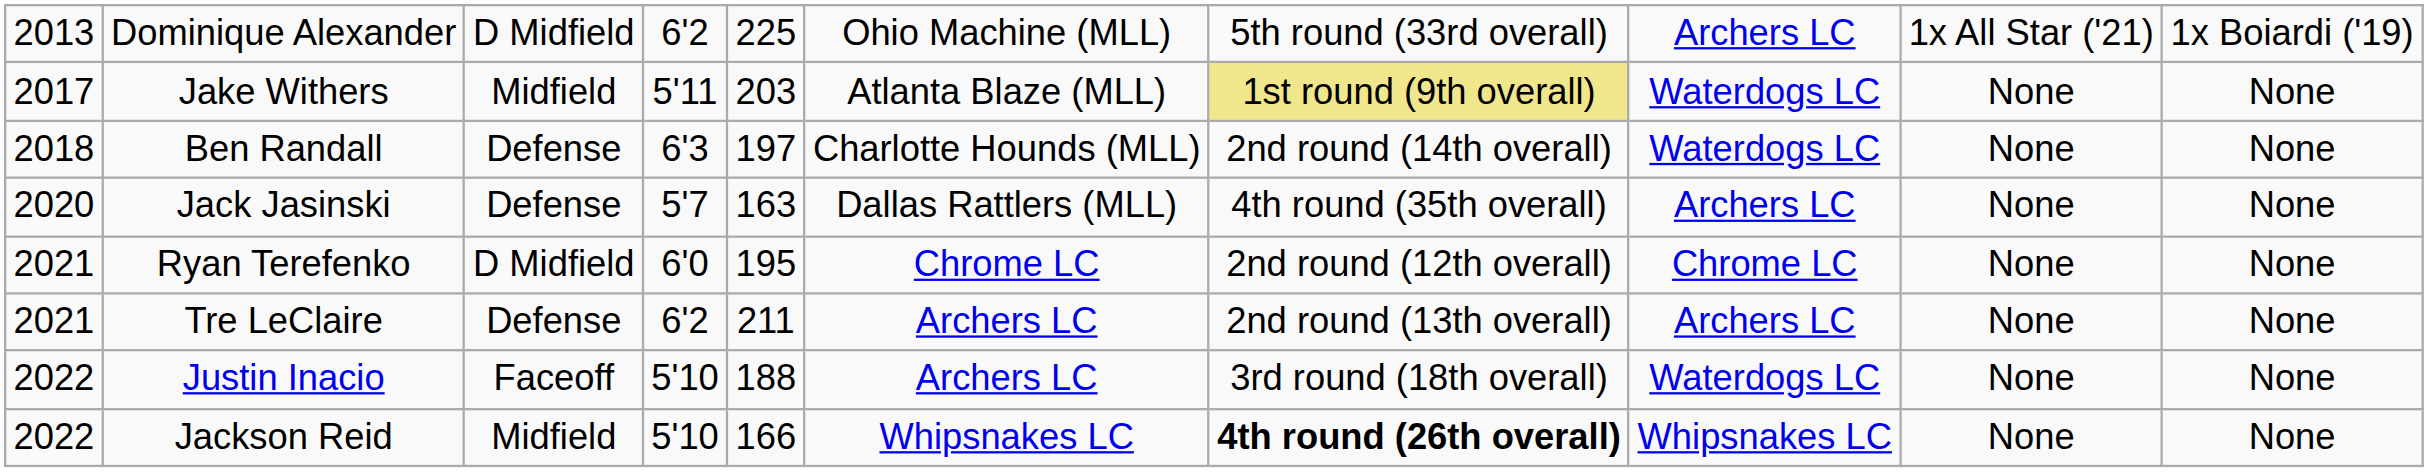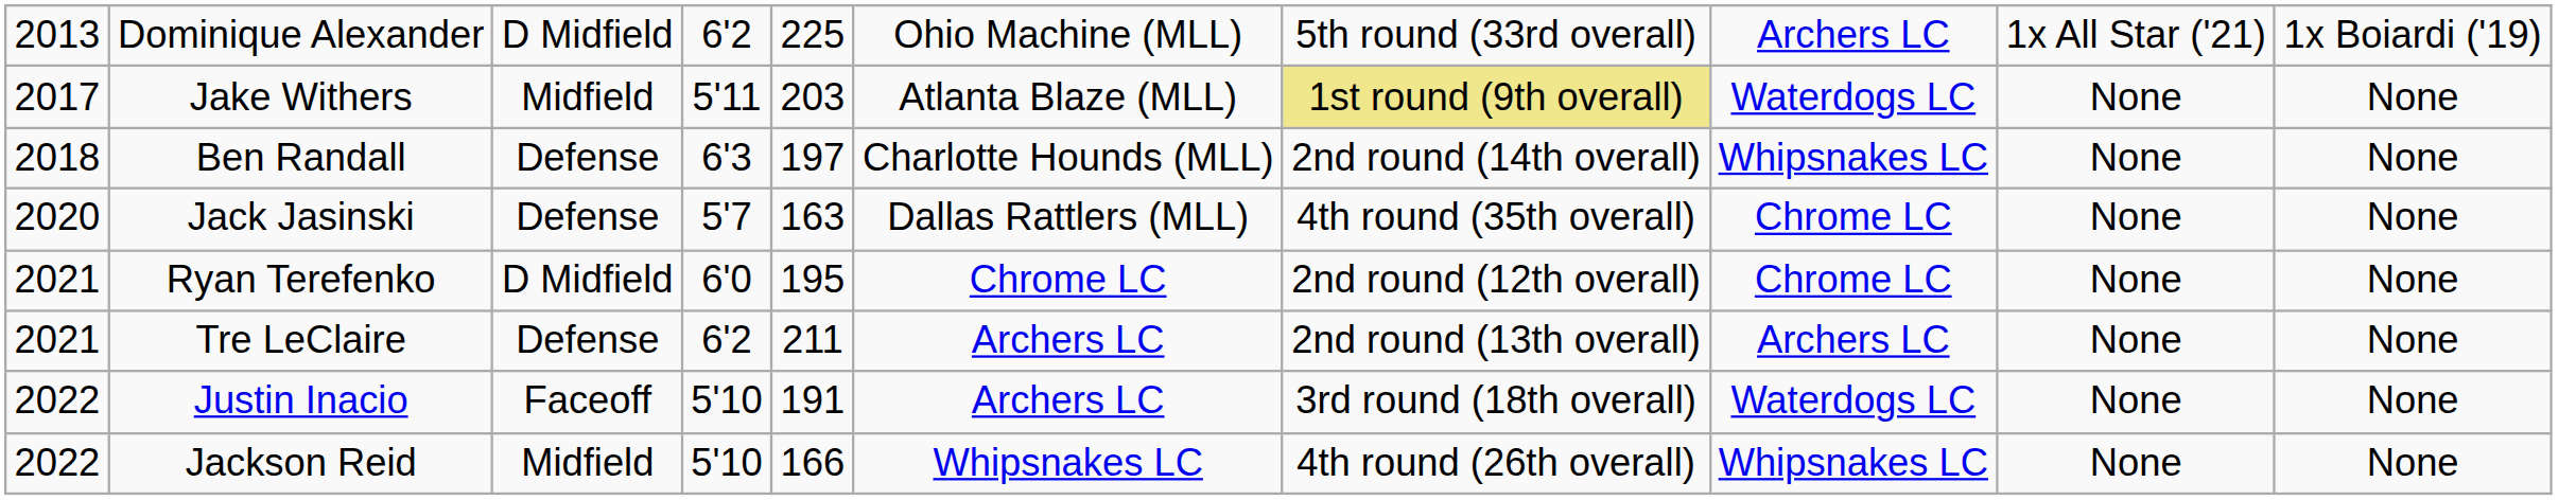 <table class="wikitable">
 <tr align="center">
 <td>2013</td>
 <td>Dominique Alexander</td>
 <td>D Midfield</td>
 <td>6'2</td>
 <td>225</td>
 <td>Ohio Machine (MLL)</td>
 <td>5th round (33rd overall)</td>
 <td><a href='#'>Archers LC</a></td>
 <td>1x All Star ('21)</td>
 <td>1x Boiardi ('19)</td>
 </tr>
 <tr align="center">
 <td>2017</td>
 <td>Jake Withers</td>
 <td>Midfield</td>
 <td>5'11</td>
 <td>203</td>
 <td>Atlanta Blaze (MLL)</td>
 <td style="background: khaki;">1st round (9th overall)</td>
 <td><a href='#'>Waterdogs LC</a></td>
 <td>None</td>
 <td>None</td>
 </tr>
 <tr align="center">
 <td>2018</td>
 <td>Ben Randall</td>
 <td>Defense</td>
 <td>6'3</td>
 <td>197</td>
 <td>Charlotte Hounds (MLL)</td>
 <td>2nd round (14th overall)</td>
-<td><a href='#'>Waterdogs LC</a></td>
+<td><a href='#'>Whipsnakes LC</a></td>
 <td>None</td>
 <td>None</td>
 </tr>
 <tr align="center">
 <td>2020</td>
 <td>Jack Jasinski</td>
 <td>Defense</td>
 <td>5'7</td>
 <td>163</td>
 <td>Dallas Rattlers (MLL)</td>
 <td>4th round (35th overall)</td>
-<td><a href='#'>Archers LC</a></td>
+<td><a href='#'>Chrome LC</a></td>
 <td>None</td>
 <td>None</td>
 </tr>
 <tr align="center">
 <td>2021</td>
 <td>Ryan Terefenko</td>
 <td>D Midfield</td>
 <td>6'0</td>
 <td>195</td>
 <td><a href='#'>Chrome LC</a></td>
 <td>2nd round (12th overall)</td>
 <td><a href='#'>Chrome LC</a></td>
 <td>None</td>
 <td>None</td>
 </tr>
 <tr align="center">
 <td>2021</td>
 <td>Tre LeClaire</td>
 <td>Defense</td>
 <td>6'2</td>
 <td>211</td>
 <td><a href='#'>Archers LC</a></td>
 <td>2nd round (13th overall)</td>
 <td><a href='#'>Archers LC</a></td>
 <td>None</td>
 <td>None</td>
 </tr>
 <tr align="center">
 <td>2022</td>
 <td><a href='#'>Justin Inacio</a></td>
 <td>Faceoff</td>
 <td>5'10</td>
-<td>188</td>
+<td>191</td>
 <td><a href='#'>Archers LC</a></td>
 <td>3rd round (18th overall)</td>
 <td><a href='#'>Waterdogs LC</a></td>
 <td>None</td>
 <td>None</td>
 </tr>
 <tr align="center">
 <td>2022</td>
 <td>Jackson Reid</td>
 <td>Midfield</td>
 <td>5'10</td>
 <td>166</td>
 <td><a href='#'>Whipsnakes LC</a></td>
-<td><strong>4th round (26th overall)</strong></td>
+<td>4th round (26th overall)</td>
 <td><a href='#'>Whipsnakes LC</a></td>
 <td>None</td>
 <td>None</td>
 </tr>
 </table>
